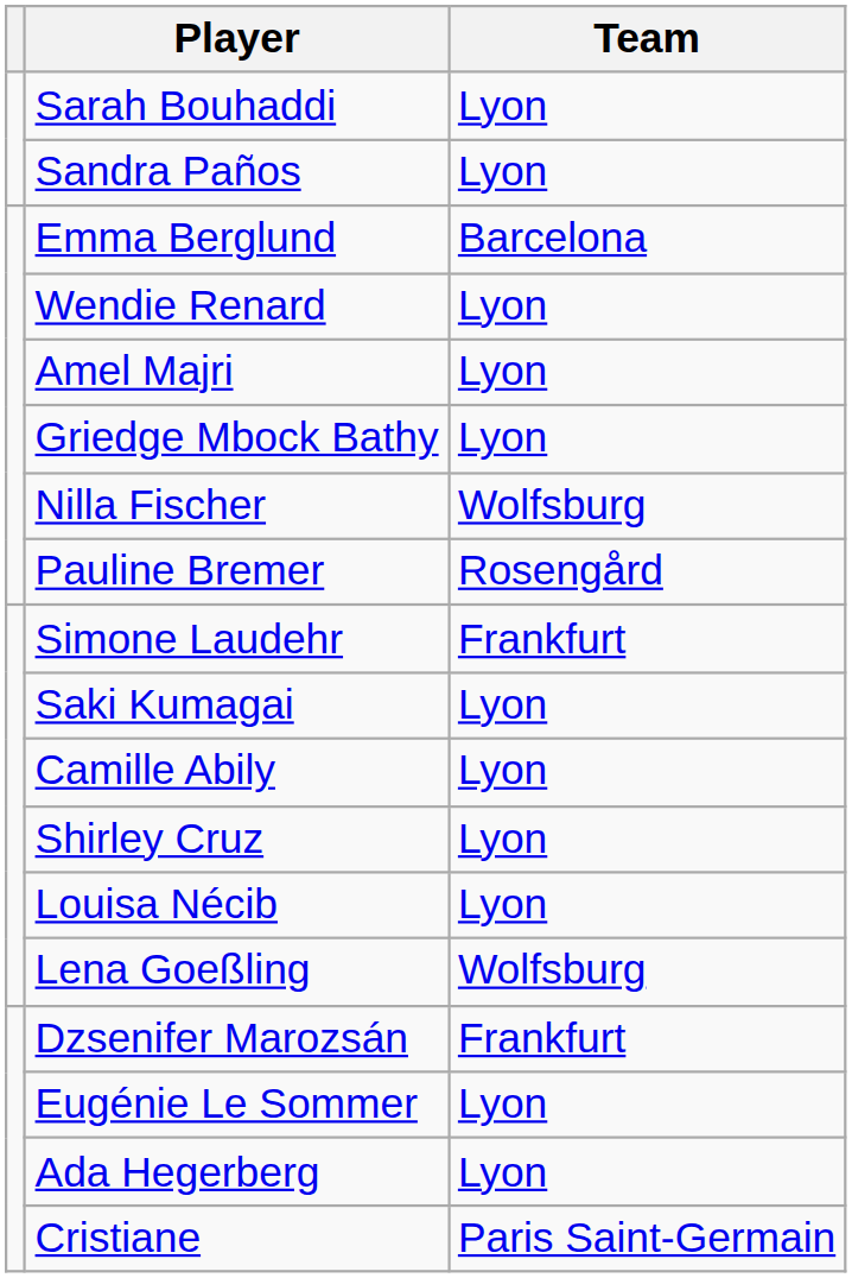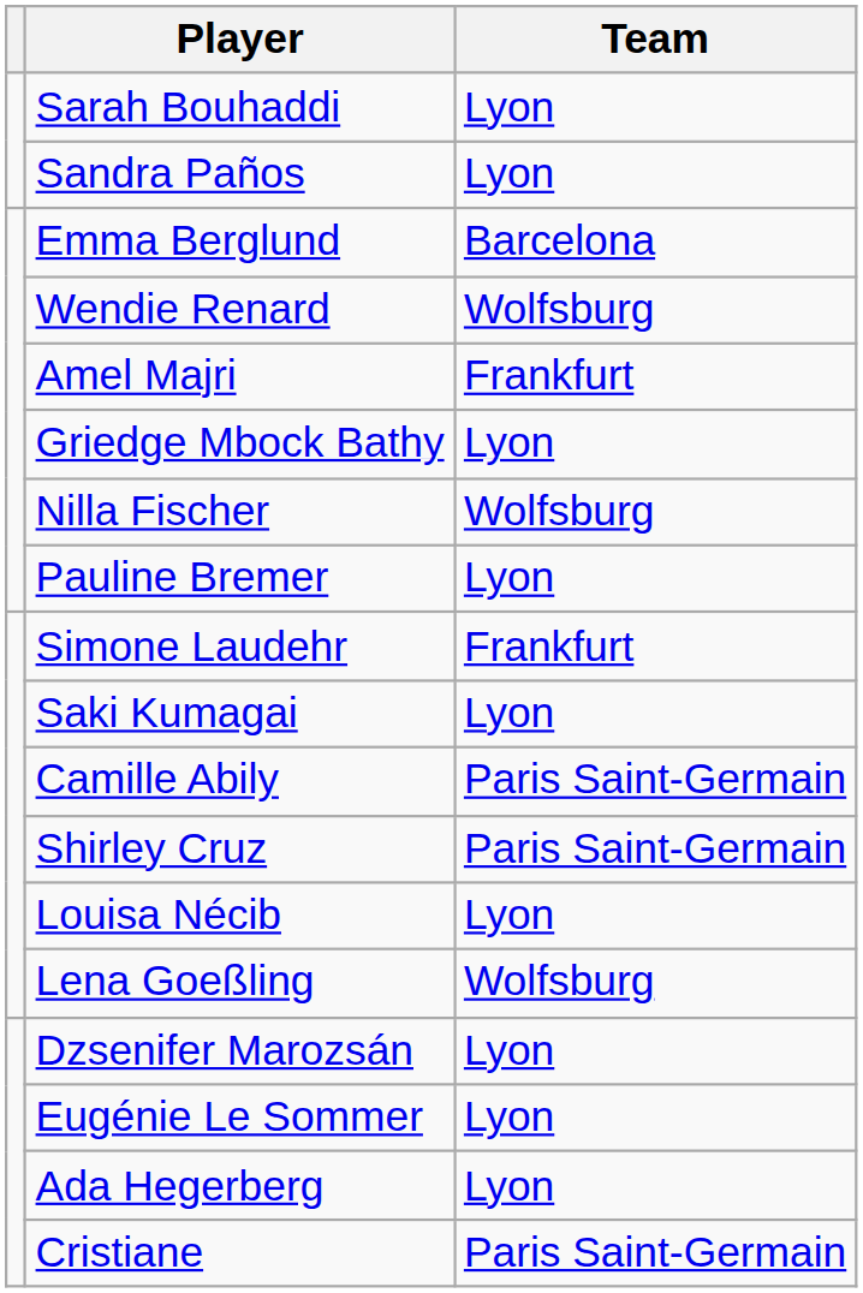 <table class="wikitable" style="text-align:center">
 <tr>
 <th></th>
 <th>Player</th>
 <th>Team</th>
 </tr>
 <tr>
 <td rowspan=2></td>
 <td align=left> <a href='#'>Sarah Bouhaddi</a></td>
 <td align=left> <a href='#'>Lyon</a></td>
 </tr>
 <tr>
 <td align=left> <a href='#'>Sandra Paños</a></td>
 <td align=left> <a href='#'>Lyon</a></td>
 </tr>
 <tr>
 <td rowspan=6></td>
 <td align=left> <a href='#'>Emma Berglund</a></td>
 <td align=left> <a href='#'>Barcelona</a></td>
 </tr>
 <tr>
 <td align=left> <a href='#'>Wendie Renard</a></td>
-<td align=left> <a href='#'>Lyon</a></td>
+<td align=left> <a href='#'>Wolfsburg</a></td>
 </tr>
 <tr>
 <td align=left> <a href='#'>Amel Majri</a></td>
-<td align=left> <a href='#'>Lyon</a></td>
+<td align=left> <a href='#'>Frankfurt</a></td>
 </tr>
 <tr>
 <td align=left> <a href='#'>Griedge Mbock Bathy</a></td>
 <td align=left> <a href='#'>Lyon</a></td>
 </tr>
 <tr>
 <td align=left> <a href='#'>Nilla Fischer</a></td>
 <td align=left> <a href='#'>Wolfsburg</a></td>
 </tr>
 <tr>
 <td align=left> <a href='#'>Pauline Bremer</a></td>
-<td align=left> <a href='#'>Rosengård</a></td>
+<td align=left> <a href='#'>Lyon</a></td>
 </tr>
 <tr>
 <td rowspan=6></td>
 <td align=left> <a href='#'>Simone Laudehr</a></td>
 <td align=left> <a href='#'>Frankfurt</a></td>
 </tr>
 <tr>
 <td align=left> <a href='#'>Saki Kumagai</a></td>
 <td align=left> <a href='#'>Lyon</a></td>
 </tr>
 <tr>
 <td align=left> <a href='#'>Camille Abily</a></td>
-<td align=left> <a href='#'>Lyon</a></td>
+<td align=left> <a href='#'>Paris Saint-Germain</a></td>
 </tr>
 <tr>
 <td align=left> <a href='#'>Shirley Cruz</a></td>
-<td align=left> <a href='#'>Lyon</a></td>
+<td align=left> <a href='#'>Paris Saint-Germain</a></td>
 </tr>
 <tr>
 <td align=left> <a href='#'>Louisa Nécib</a></td>
 <td align=left> <a href='#'>Lyon</a></td>
 </tr>
 <tr>
 <td align=left> <a href='#'>Lena Goeßling</a></td>
 <td align=left> <a href='#'>Wolfsburg</a></td>
 </tr>
 <tr>
 <td rowspan=4></td>
 <td align=left> <a href='#'>Dzsenifer Marozsán</a></td>
-<td align=left> <a href='#'>Frankfurt</a></td>
+<td align=left> <a href='#'>Lyon</a></td>
 </tr>
 <tr>
 <td align=left> <a href='#'>Eugénie Le Sommer</a></td>
 <td align=left> <a href='#'>Lyon</a></td>
 </tr>
 <tr>
 <td align=left> <a href='#'>Ada Hegerberg</a></td>
 <td align=left> <a href='#'>Lyon</a></td>
 </tr>
 <tr>
 <td align=left> <a href='#'>Cristiane</a></td>
 <td align=left> <a href='#'>Paris Saint-Germain</a></td>
 </tr>
 </table>
